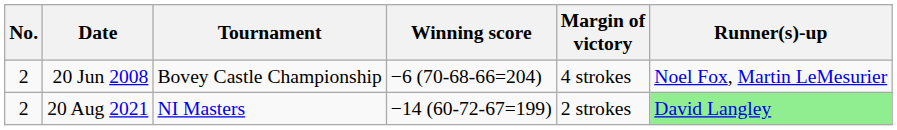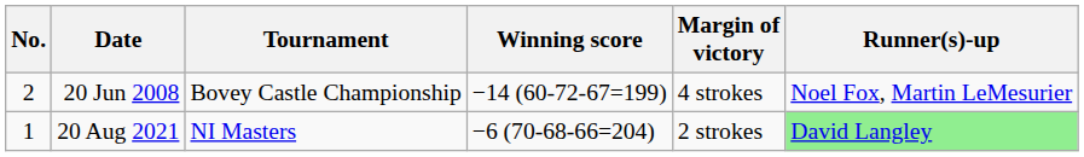 <table class="wikitable" style="font-size:95%;">
 <tr>
 <th>No.</th>
 <th>Date</th>
 <th>Tournament</th>
 <th>Winning score</th>
 <th>Margin of<br>victory</th>
 <th>Runner(s)-up</th>
 </tr>
 <tr>
 <td align=center>2</td>
 <td align=right>20 Jun <a href='#'>2008</a></td>
 <td>Bovey Castle Championship</td>
-<td>−6 (70-68-66=204)</td>
+<td>−14 (60-72-67=199)</td>
 <td>4 strokes</td>
 <td> <a href='#'>Noel Fox</a>,  <a href='#'>Martin LeMesurier</a></td>
 </tr>
 <tr>
-<td align=center>2</td>
+<td align=center>1</td>
 <td align=right>20 Aug <a href='#'>2021</a></td>
 <td><a href='#'>NI Masters</a></td>
-<td>−14 (60-72-67=199)</td>
+<td>−6 (70-68-66=204)</td>
 <td>2 strokes</td>
 <td style="background: lightgreen;"> <a href='#'>David Langley</a></td>
 </tr>
 </table>
